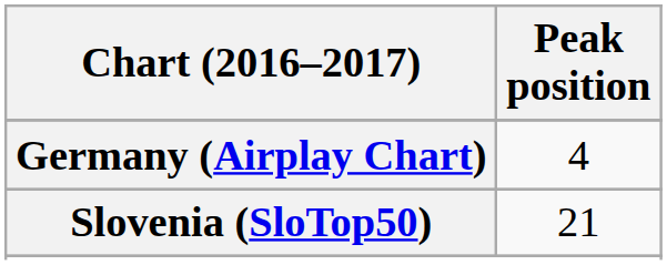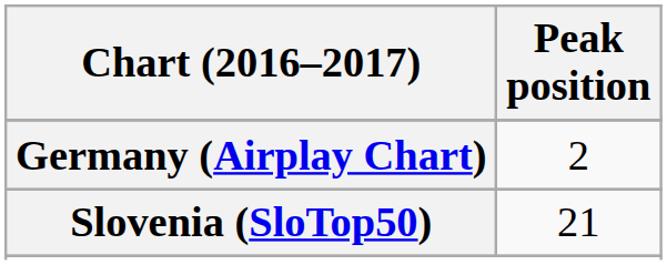 <table class="wikitable sortable plainrowheaders" style="text-align:center">
 <tr>
 <th>Chart (2016–2017)</th>
 <th>Peak<br>position</th>
 </tr>
 <tr>
 </tr>
 <tr>
 </tr>
 <tr>
 </tr>
 <tr>
 </tr>
 <tr>
 </tr>
 <tr>
 <th scope="row">Germany (<a href='#'>Airplay Chart</a>)</th>
-<td>4</td>
+<td>2</td>
 </tr>
 <tr>
 </tr>
 <tr>
 </tr>
 <tr>
 </tr>
 <tr>
 </tr>
 <tr>
 <th scope="row">Slovenia (<a href='#'>SloTop50</a>)</th>
 <td>21</td>
 </tr>
 <tr>
 </tr>
 <tr>
 </tr>
 </table>
